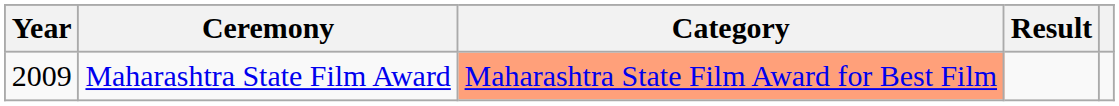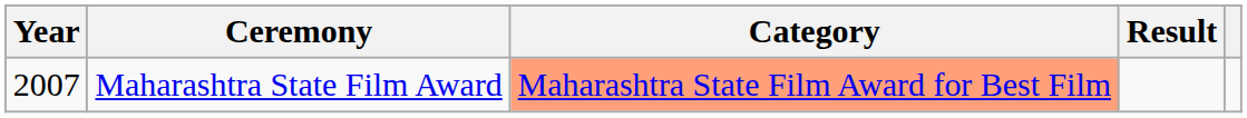 <table class="wikitable">
 <tr>
 <th>Year</th>
 <th>Ceremony</th>
 <th>Category</th>
 <th>Result</th>
 <th></th>
 </tr>
 <tr>
-<td>2009</td>
+<td>2007</td>
 <td><a href='#'>Maharashtra State Film Award</a></td>
 <td style="background: lightsalmon;"><a href='#'>Maharashtra State Film Award for Best Film</a></td>
 <td></td>
 <td></td>
 </tr>
 </table>
